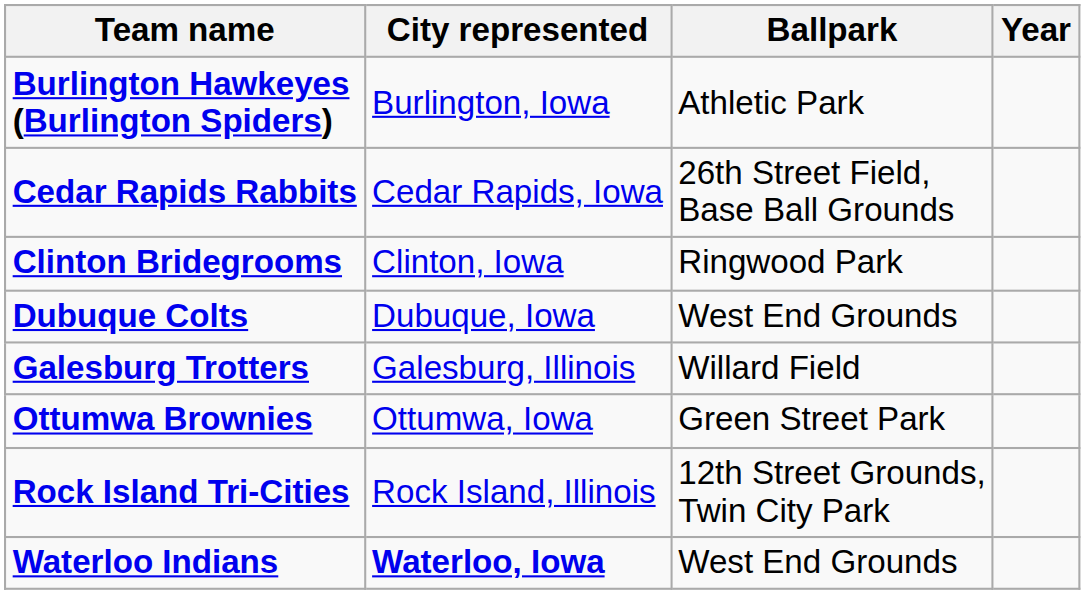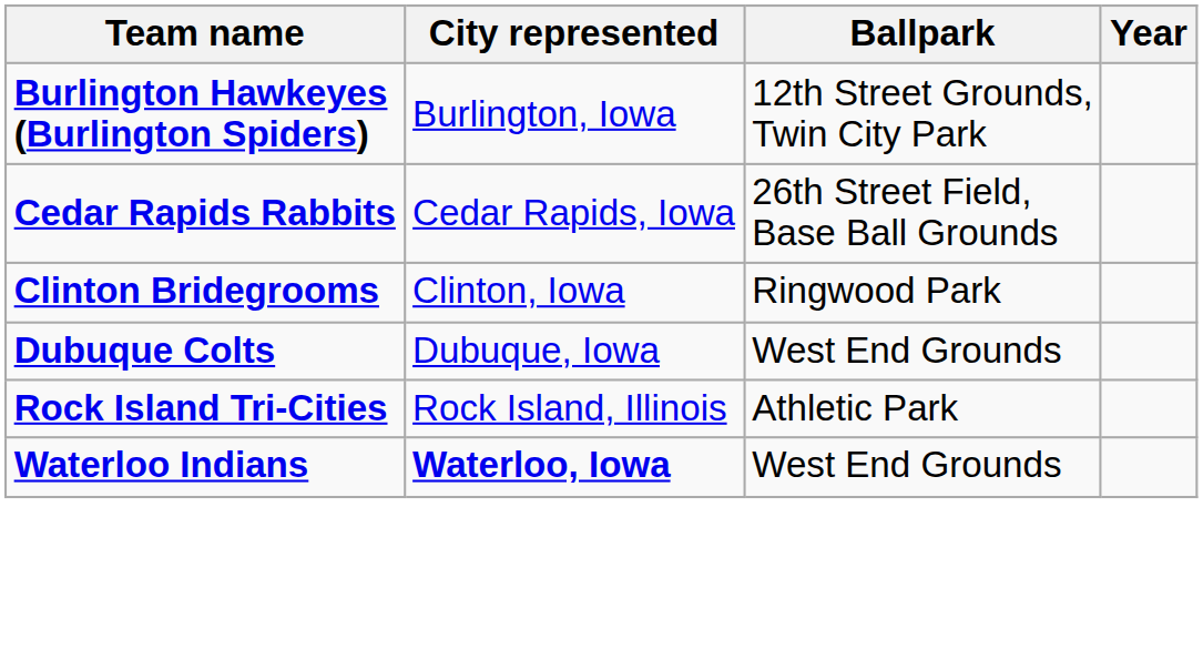 <table class="wikitable">
 <tr>
 <th>Team name</th>
 <th>City represented</th>
 <th>Ballpark</th>
 <th>Year</th>
 </tr>
 <tr>
 <td><strong><a href='#'>Burlington Hawkeyes</a><br>(<a href='#'>Burlington Spiders</a>)</strong></td>
 <td><a href='#'>Burlington, Iowa</a></td>
-<td>Athletic Park</td>
+<td>12th Street Grounds,<br> Twin City Park</td>
 <td></td>
 </tr>
 <tr>
 <td><strong><a href='#'>Cedar Rapids Rabbits</a></strong></td>
 <td><a href='#'>Cedar Rapids, Iowa</a></td>
 <td>26th Street Field, <br>Base Ball Grounds</td>
 <td></td>
 </tr>
 <tr>
 <td><strong><a href='#'>Clinton Bridegrooms</a></strong></td>
 <td><a href='#'>Clinton, Iowa</a></td>
 <td>Ringwood Park</td>
 <td></td>
 </tr>
 <tr>
 <td><strong><a href='#'>Dubuque Colts</a></strong></td>
 <td><a href='#'>Dubuque, Iowa</a></td>
 <td>West End Grounds</td>
 <td></td>
 </tr>
 <tr>
-<td><strong><a href='#'>Galesburg Trotters</a></strong></td>
-<td><a href='#'>Galesburg, Illinois</a></td>
-<td>Willard Field</td>
-<td></td>
-</tr>
-<tr>
-<td><strong><a href='#'>Ottumwa Brownies</a></strong></td>
-<td><a href='#'>Ottumwa, Iowa</a></td>
-<td>Green Street Park</td>
-<td></td>
-</tr>
-<tr>
 <td><strong><a href='#'>Rock Island Tri-Cities</a></strong></td>
 <td><a href='#'>Rock Island, Illinois</a></td>
-<td>12th Street Grounds,<br> Twin City Park</td>
+<td>Athletic Park</td>
 <td></td>
 </tr>
 <tr>
 <td><strong><a href='#'>Waterloo Indians</a></strong></td>
 <td><strong><a href='#'>Waterloo, Iowa</a></strong></td>
 <td>West End Grounds</td>
 <td></td>
 </tr>
 </table>
